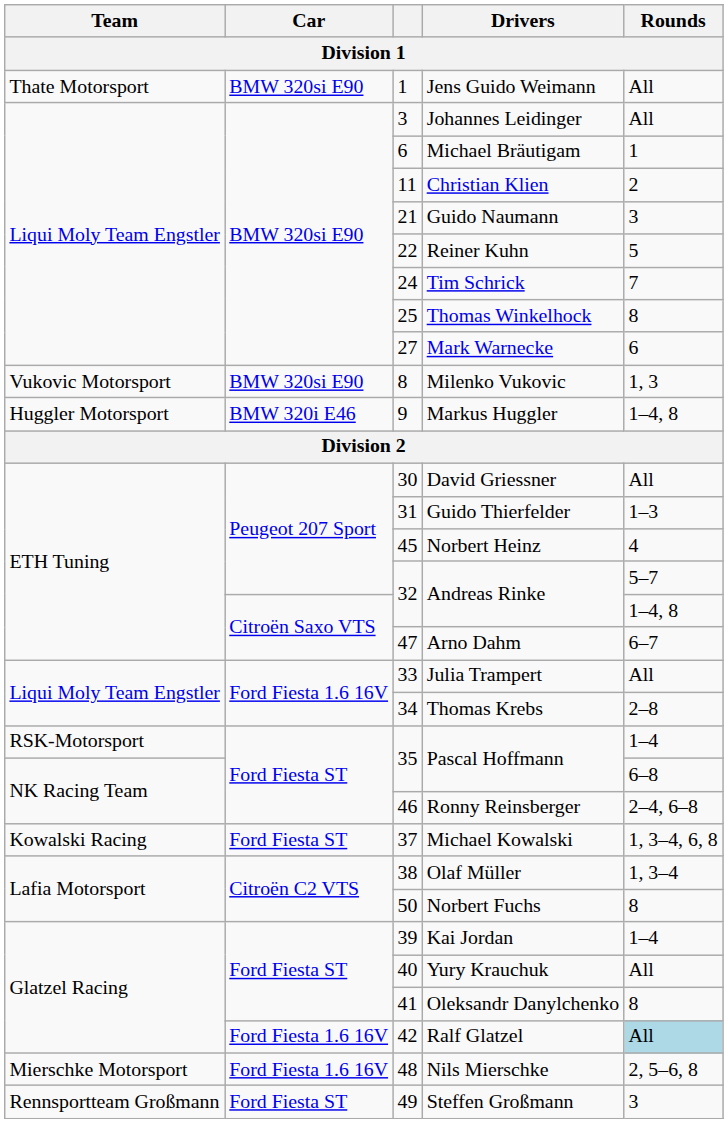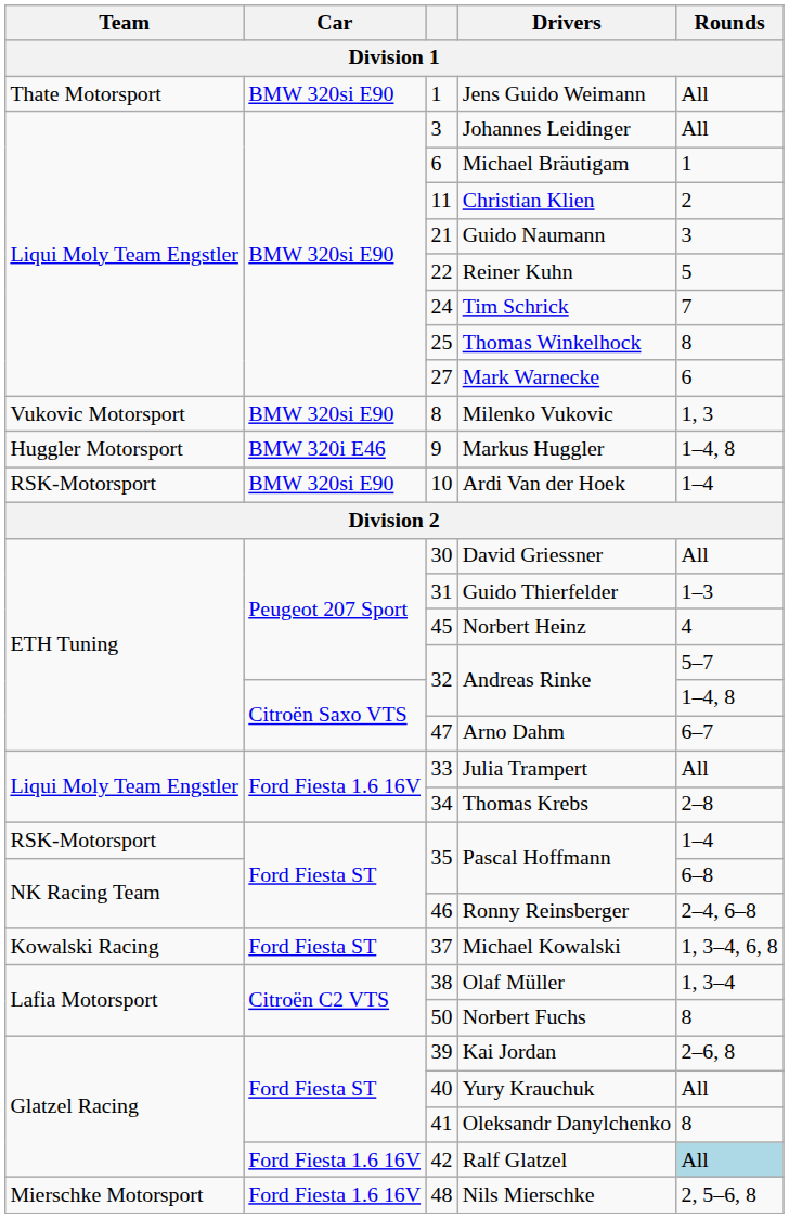 <table class="wikitable" style="font-size: 85%">
 <tr>
 <th>Team</th>
 <th>Car</th>
 <th></th>
 <th>Drivers</th>
 <th>Rounds</th>
 </tr>
 <tr>
 <th colspan=5>Division 1</th>
 </tr>
 <tr>
 <td> Thate Motorsport</td>
 <td><a href='#'>BMW 320si E90</a></td>
 <td>1</td>
 <td> Jens Guido Weimann</td>
 <td>All</td>
 </tr>
 <tr>
 <td rowspan=8> <a href='#'>Liqui Moly Team Engstler</a></td>
 <td rowspan=8><a href='#'>BMW 320si E90</a></td>
 <td>3</td>
 <td> Johannes Leidinger</td>
 <td>All</td>
 </tr>
 <tr>
 <td>6</td>
 <td> Michael Bräutigam</td>
 <td>1</td>
 </tr>
 <tr>
 <td>11</td>
 <td> <a href='#'>Christian Klien</a></td>
 <td>2</td>
 </tr>
 <tr>
 <td>21</td>
 <td> Guido Naumann</td>
 <td>3</td>
 </tr>
 <tr>
 <td>22</td>
 <td> Reiner Kuhn</td>
 <td>5</td>
 </tr>
 <tr>
 <td>24</td>
 <td> <a href='#'>Tim Schrick</a></td>
 <td>7</td>
 </tr>
 <tr>
 <td>25</td>
 <td> <a href='#'>Thomas Winkelhock</a></td>
 <td>8</td>
 </tr>
 <tr>
 <td>27</td>
 <td> <a href='#'>Mark Warnecke</a></td>
 <td>6</td>
 </tr>
 <tr>
 <td> Vukovic Motorsport</td>
 <td><a href='#'>BMW 320si E90</a></td>
 <td>8</td>
 <td> Milenko Vukovic</td>
 <td>1, 3</td>
 </tr>
 <tr>
 <td> Huggler Motorsport</td>
 <td><a href='#'>BMW 320i E46</a></td>
 <td>9</td>
 <td> Markus Huggler</td>
 <td>1–4, 8</td>
+</tr>
+<tr>
+<td> RSK-Motorsport</td>
+<td><a href='#'>BMW 320si E90</a></td>
+<td>10</td>
+<td> Ardi Van der Hoek</td>
+<td>1–4</td>
 </tr>
 <tr>
 <th colspan=5>Division 2</th>
 </tr>
 <tr>
 <td rowspan=6> ETH Tuning</td>
 <td rowspan=4><a href='#'>Peugeot 207 Sport</a></td>
 <td>30</td>
 <td> David Griessner</td>
 <td>All</td>
 </tr>
 <tr>
 <td>31</td>
 <td> Guido Thierfelder</td>
 <td>1–3</td>
 </tr>
 <tr>
 <td>45</td>
 <td> Norbert Heinz</td>
 <td>4</td>
 </tr>
 <tr>
 <td rowspan=2>32</td>
 <td rowspan=2> Andreas Rinke</td>
 <td>5–7</td>
 </tr>
 <tr>
 <td rowspan=2><a href='#'>Citroën Saxo VTS</a></td>
 <td>1–4, 8</td>
 </tr>
 <tr>
 <td>47</td>
 <td> Arno Dahm</td>
 <td>6–7</td>
 </tr>
 <tr>
 <td rowspan=2> <a href='#'>Liqui Moly Team Engstler</a></td>
 <td rowspan=2><a href='#'>Ford Fiesta 1.6 16V</a></td>
 <td>33</td>
 <td> Julia Trampert</td>
 <td>All</td>
 </tr>
 <tr>
 <td>34</td>
 <td> Thomas Krebs</td>
 <td>2–8</td>
 </tr>
 <tr>
 <td> RSK-Motorsport</td>
 <td rowspan=3><a href='#'>Ford Fiesta ST</a></td>
 <td rowspan=2>35</td>
 <td rowspan=2> Pascal Hoffmann</td>
 <td>1–4</td>
 </tr>
 <tr>
 <td rowspan=2> NK Racing Team</td>
 <td>6–8</td>
 </tr>
 <tr>
 <td>46</td>
 <td> Ronny Reinsberger</td>
 <td>2–4, 6–8</td>
 </tr>
 <tr>
 <td> Kowalski Racing</td>
 <td><a href='#'>Ford Fiesta ST</a></td>
 <td>37</td>
 <td> Michael Kowalski</td>
 <td>1, 3–4, 6, 8</td>
 </tr>
 <tr>
 <td rowspan=2> Lafia Motorsport</td>
 <td rowspan=2><a href='#'>Citroën C2 VTS</a></td>
 <td>38</td>
 <td> Olaf Müller</td>
 <td>1, 3–4</td>
 </tr>
 <tr>
 <td>50</td>
 <td> Norbert Fuchs</td>
 <td>8</td>
 </tr>
 <tr>
 <td rowspan=4> Glatzel Racing</td>
 <td rowspan=3><a href='#'>Ford Fiesta ST</a></td>
 <td>39</td>
 <td> Kai Jordan</td>
-<td>1–4</td>
+<td>2–6, 8</td>
 </tr>
 <tr>
 <td>40</td>
 <td> Yury Krauchuk</td>
 <td>All</td>
 </tr>
 <tr>
 <td>41</td>
 <td> Oleksandr Danylchenko</td>
 <td>8</td>
 </tr>
 <tr>
 <td><a href='#'>Ford Fiesta 1.6 16V</a></td>
 <td>42</td>
 <td> Ralf Glatzel</td>
 <td style="background: lightblue;">All</td>
 </tr>
 <tr>
 <td> Mierschke Motorsport</td>
 <td><a href='#'>Ford Fiesta 1.6 16V</a></td>
 <td>48</td>
 <td> Nils Mierschke</td>
 <td>2, 5–6, 8</td>
 </tr>
-<tr>
-<td> Rennsportteam Großmann</td>
-<td><a href='#'>Ford Fiesta ST</a></td>
-<td>49</td>
-<td> Steffen Großmann</td>
-<td>3</td>
-</tr>
 </table>
